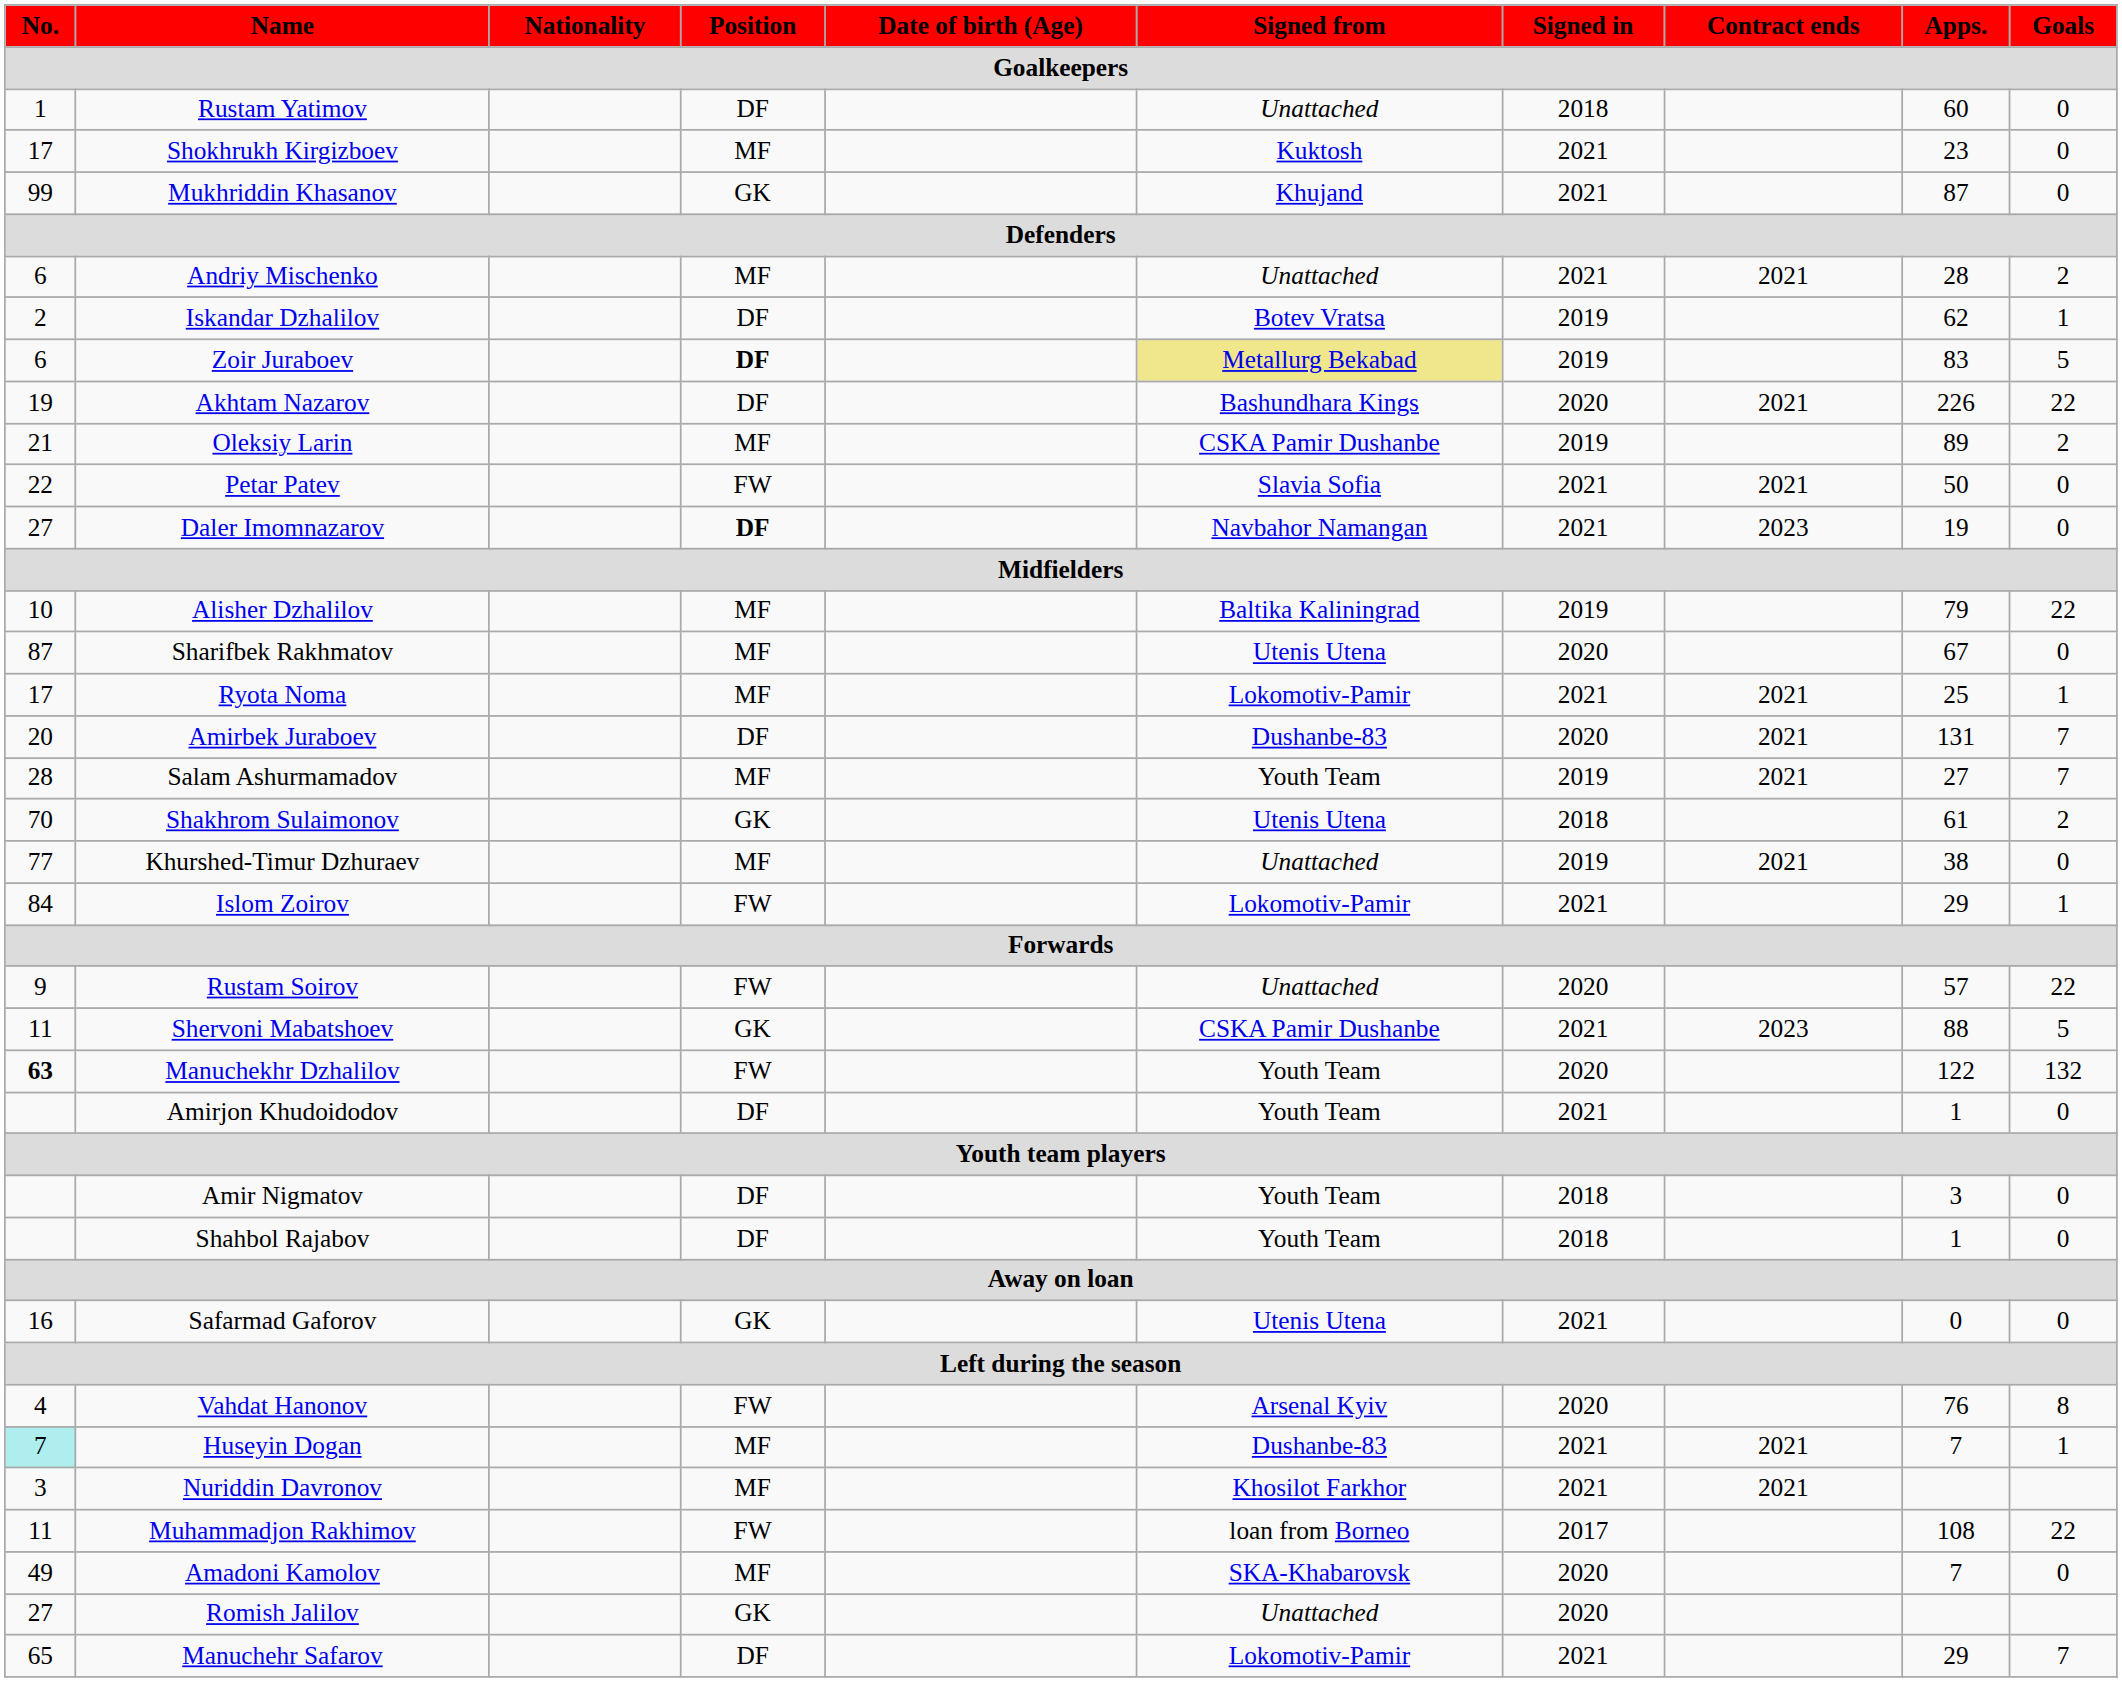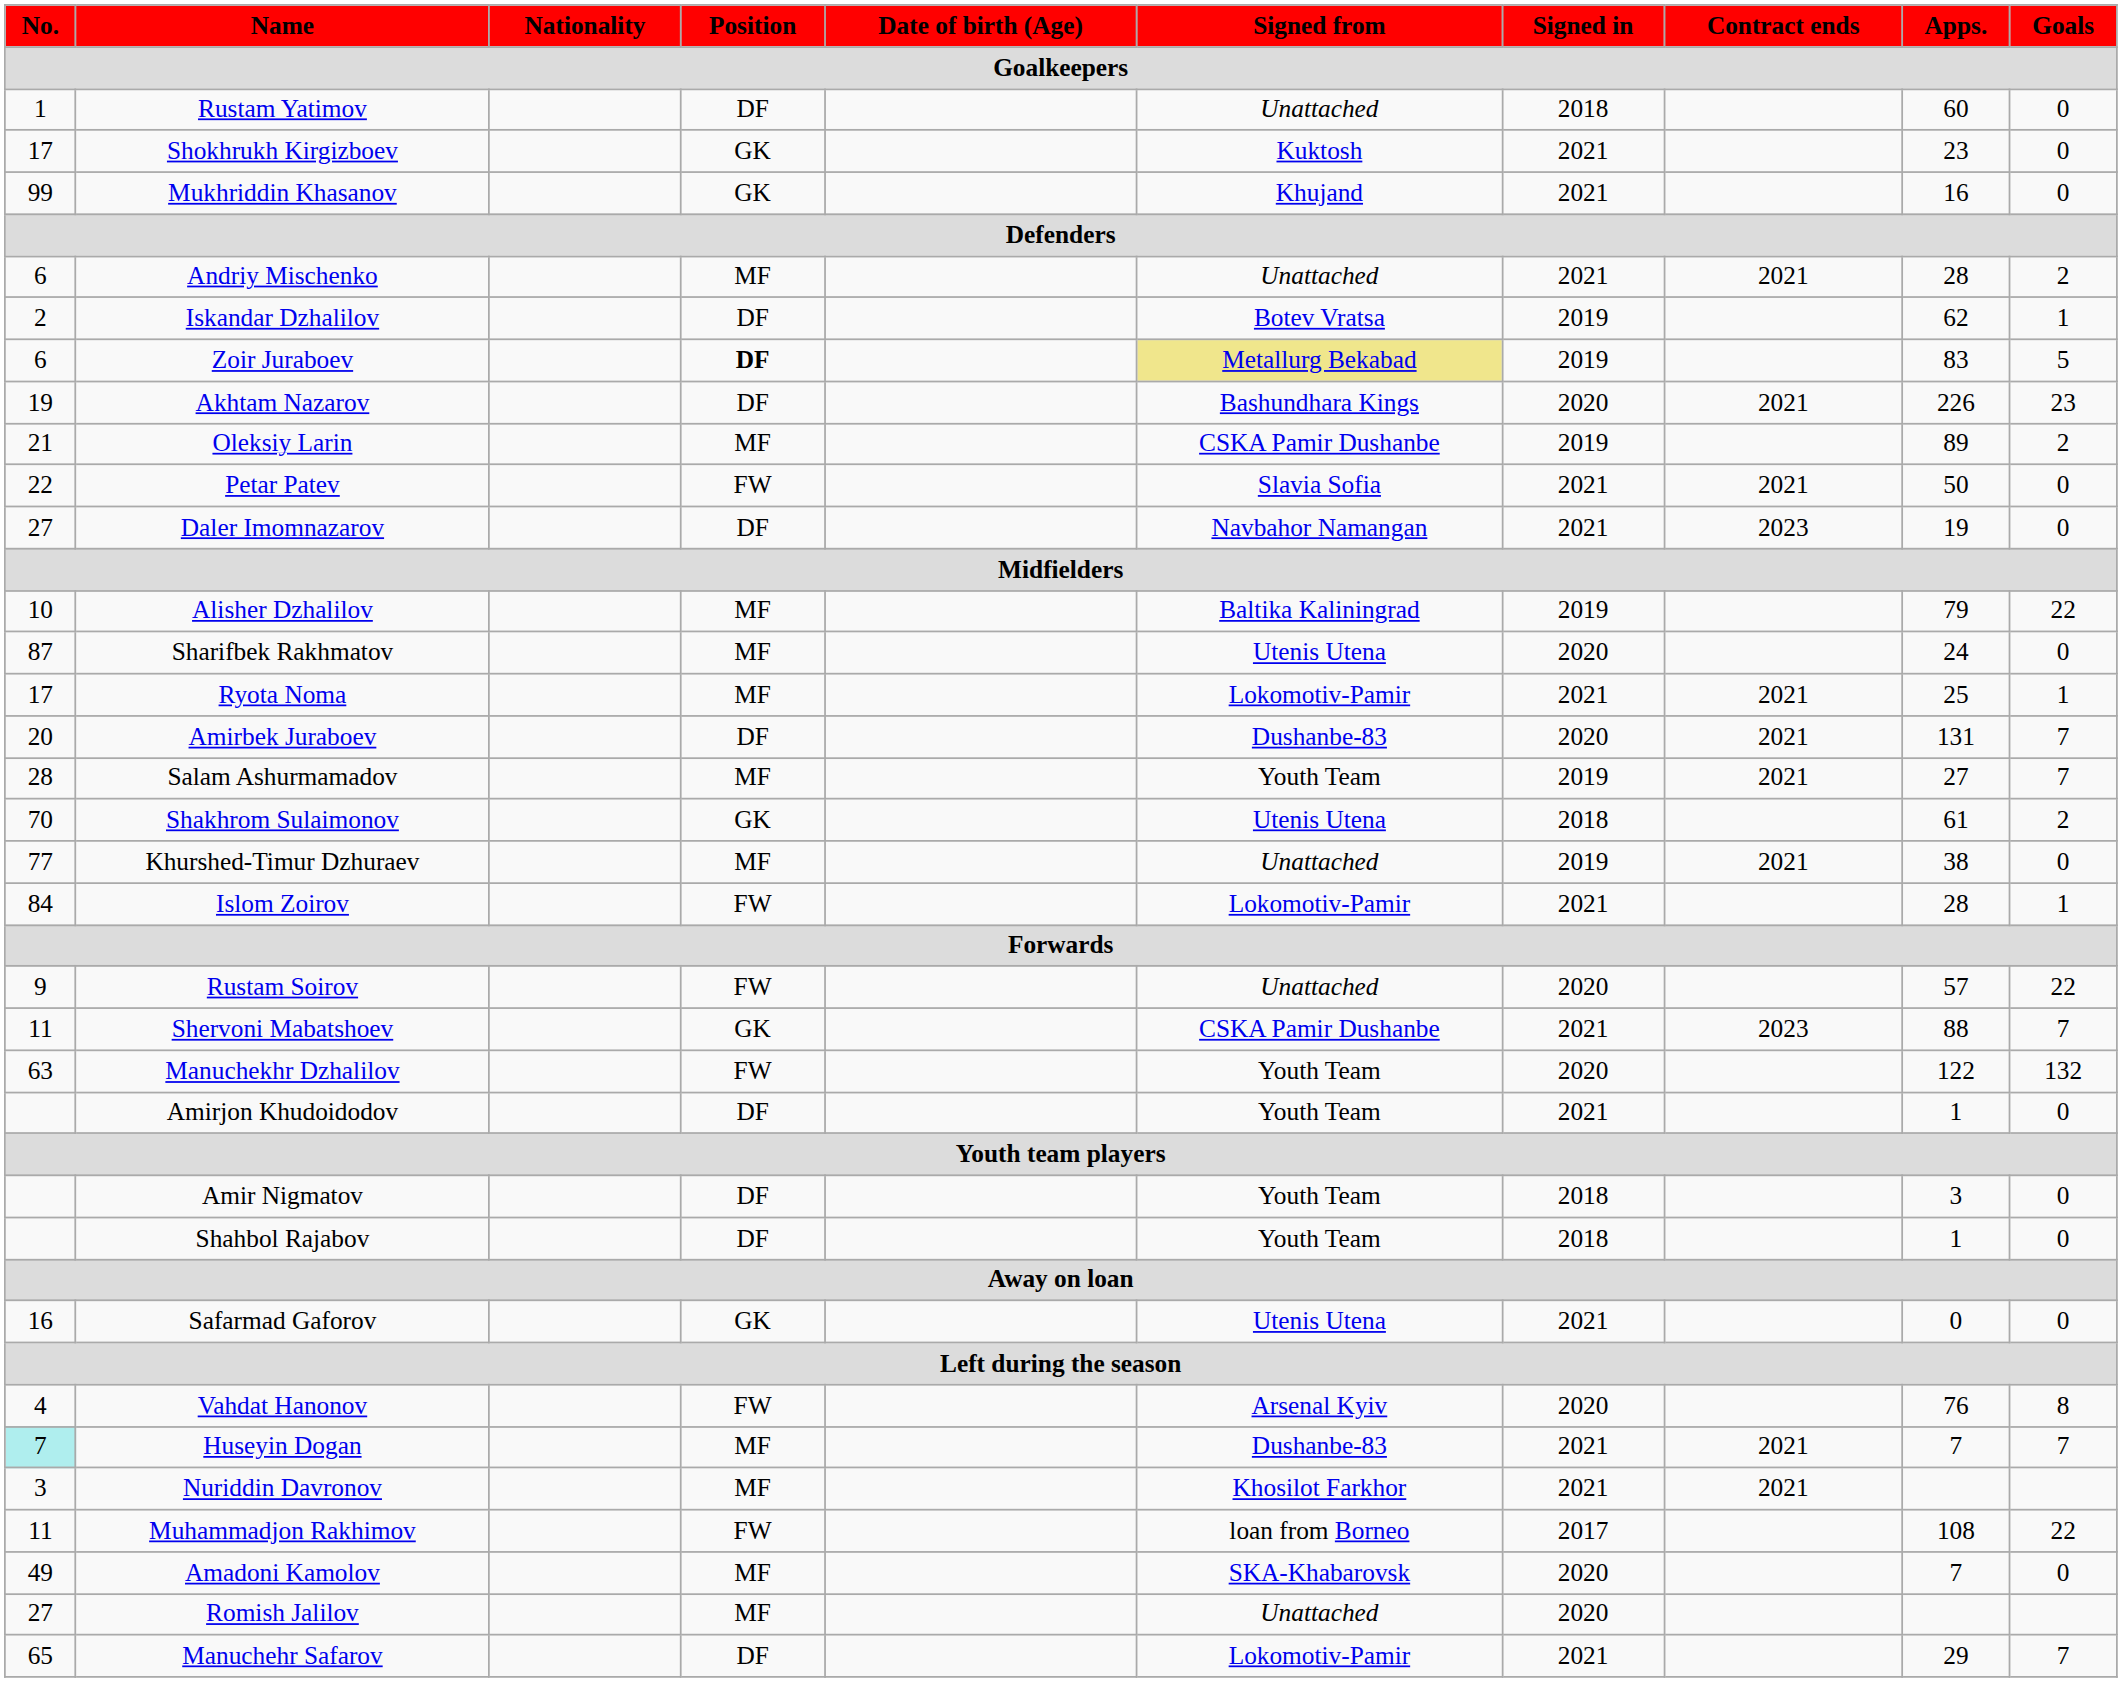 <table class="wikitable"  style="text-align:center; font-size:90%; width:95%;">
 <tr>
 <th style="background:#FF0000; color:#000000; text-align:center;">No.</th>
 <th style="background:#FF0000; color:#000000; text-align:center;">Name</th>
 <th style="background:#FF0000; color:#000000; text-align:center;">Nationality</th>
 <th style="background:#FF0000; color:#000000; text-align:center;">Position</th>
 <th style="background:#FF0000; color:#000000; text-align:center;">Date of birth (Age)</th>
 <th style="background:#FF0000; color:#000000; text-align:center;">Signed from</th>
 <th style="background:#FF0000; color:#000000; text-align:center;">Signed in</th>
 <th style="background:#FF0000; color:#000000; text-align:center;">Contract ends</th>
 <th style="background:#FF0000; color:#000000; text-align:center;">Apps.</th>
 <th style="background:#FF0000; color:#000000; text-align:center;">Goals</th>
 </tr>
 <tr>
 <th colspan="11"  style="background:#dcdcdc; text-align:center;">Goalkeepers</th>
 </tr>
 <tr>
 <td>1</td>
 <td><a href='#'>Rustam Yatimov</a></td>
 <td></td>
 <td>DF</td>
 <td></td>
 <td><em>Unattached</em></td>
 <td>2018</td>
 <td></td>
 <td>60</td>
 <td>0</td>
 </tr>
 <tr>
 <td>17</td>
 <td><a href='#'>Shokhrukh Kirgizboev</a></td>
 <td></td>
-<td>MF</td>
+<td>GK</td>
 <td></td>
 <td><a href='#'>Kuktosh</a></td>
 <td>2021</td>
 <td></td>
 <td>23</td>
 <td>0</td>
 </tr>
 <tr>
 <td>99</td>
 <td><a href='#'>Mukhriddin Khasanov</a></td>
 <td></td>
 <td>GK</td>
 <td></td>
 <td><a href='#'>Khujand</a></td>
 <td>2021</td>
 <td></td>
-<td>87</td>
+<td>16</td>
 <td>0</td>
 </tr>
 <tr>
 <th colspan="11"  style="background:#dcdcdc; text-align:center;">Defenders</th>
 </tr>
 <tr>
 <td>6</td>
 <td><a href='#'>Andriy Mischenko</a></td>
 <td></td>
 <td>MF</td>
 <td></td>
 <td><em>Unattached</em></td>
 <td>2021</td>
 <td>2021</td>
 <td>28</td>
 <td>2</td>
 </tr>
 <tr>
 <td>2</td>
 <td><a href='#'>Iskandar Dzhalilov</a></td>
 <td></td>
 <td>DF</td>
 <td></td>
 <td><a href='#'>Botev Vratsa</a></td>
 <td>2019</td>
 <td></td>
 <td>62</td>
 <td>1</td>
 </tr>
 <tr>
 <td>6</td>
 <td><a href='#'>Zoir Juraboev</a></td>
 <td></td>
 <td><strong>DF</strong></td>
 <td></td>
 <td style="background: khaki;"><a href='#'>Metallurg Bekabad</a></td>
 <td>2019</td>
 <td></td>
 <td>83</td>
 <td>5</td>
 </tr>
 <tr>
 <td>19</td>
 <td><a href='#'>Akhtam Nazarov</a></td>
 <td></td>
 <td>DF</td>
 <td></td>
 <td><a href='#'>Bashundhara Kings</a></td>
 <td>2020</td>
 <td>2021</td>
 <td>226</td>
-<td>22</td>
+<td>23</td>
 </tr>
 <tr>
 <td>21</td>
 <td><a href='#'>Oleksiy Larin</a></td>
 <td></td>
 <td>MF</td>
 <td></td>
 <td><a href='#'>CSKA Pamir Dushanbe</a></td>
 <td>2019</td>
 <td></td>
 <td>89</td>
 <td>2</td>
 </tr>
 <tr>
 <td>22</td>
 <td><a href='#'>Petar Patev</a></td>
 <td></td>
 <td>FW</td>
 <td></td>
 <td><a href='#'>Slavia Sofia</a></td>
 <td>2021</td>
 <td>2021</td>
 <td>50</td>
 <td>0</td>
 </tr>
 <tr>
 <td>27</td>
 <td><a href='#'>Daler Imomnazarov</a></td>
 <td></td>
-<td><strong>DF</strong></td>
+<td>DF</td>
 <td></td>
 <td><a href='#'>Navbahor Namangan</a></td>
 <td>2021</td>
 <td>2023</td>
 <td>19</td>
 <td>0</td>
 </tr>
 <tr>
 <th colspan="11"  style="background:#dcdcdc; text-align:center;">Midfielders</th>
 </tr>
 <tr>
 <td>10</td>
 <td><a href='#'>Alisher Dzhalilov</a></td>
 <td></td>
 <td>MF</td>
 <td></td>
 <td><a href='#'>Baltika Kaliningrad</a></td>
 <td>2019</td>
 <td></td>
 <td>79</td>
 <td>22</td>
 </tr>
 <tr>
 <td>87</td>
 <td>Sharifbek Rakhmatov</td>
 <td></td>
 <td>MF</td>
 <td></td>
 <td><a href='#'>Utenis Utena</a></td>
 <td>2020</td>
 <td></td>
-<td>67</td>
+<td>24</td>
 <td>0</td>
 </tr>
 <tr>
 <td>17</td>
 <td><a href='#'>Ryota Noma</a></td>
 <td></td>
 <td>MF</td>
 <td></td>
 <td><a href='#'>Lokomotiv-Pamir</a></td>
 <td>2021</td>
 <td>2021</td>
 <td>25</td>
 <td>1</td>
 </tr>
 <tr>
 <td>20</td>
 <td><a href='#'>Amirbek Juraboev</a></td>
 <td></td>
 <td>DF</td>
 <td></td>
 <td><a href='#'>Dushanbe-83</a></td>
 <td>2020</td>
 <td>2021</td>
 <td>131</td>
 <td>7</td>
 </tr>
 <tr>
 <td>28</td>
 <td>Salam Ashurmamadov</td>
 <td></td>
 <td>MF</td>
 <td></td>
 <td>Youth Team</td>
 <td>2019</td>
 <td>2021</td>
 <td>27</td>
 <td>7</td>
 </tr>
 <tr>
 <td>70</td>
 <td><a href='#'>Shakhrom Sulaimonov</a></td>
 <td></td>
 <td>GK</td>
 <td></td>
 <td><a href='#'>Utenis Utena</a></td>
 <td>2018</td>
 <td></td>
 <td>61</td>
 <td>2</td>
 </tr>
 <tr>
 <td>77</td>
 <td>Khurshed-Timur Dzhuraev</td>
 <td></td>
 <td>MF</td>
 <td></td>
 <td><em>Unattached</em></td>
 <td>2019</td>
 <td>2021</td>
 <td>38</td>
 <td>0</td>
 </tr>
 <tr>
 <td>84</td>
 <td><a href='#'>Islom Zoirov</a></td>
 <td></td>
 <td>FW</td>
 <td></td>
 <td><a href='#'>Lokomotiv-Pamir</a></td>
 <td>2021</td>
 <td></td>
-<td>29</td>
+<td>28</td>
 <td>1</td>
 </tr>
 <tr>
 <th colspan="11"  style="background:#dcdcdc; text-align:center;">Forwards</th>
 </tr>
 <tr>
 <td>9</td>
 <td><a href='#'>Rustam Soirov</a></td>
 <td></td>
 <td>FW</td>
 <td></td>
 <td><em>Unattached</em></td>
 <td>2020</td>
 <td></td>
 <td>57</td>
 <td>22</td>
 </tr>
 <tr>
 <td>11</td>
 <td><a href='#'>Shervoni Mabatshoev</a></td>
 <td></td>
 <td>GK</td>
 <td></td>
 <td><a href='#'>CSKA Pamir Dushanbe</a></td>
 <td>2021</td>
 <td>2023</td>
 <td>88</td>
-<td>5</td>
+<td>7</td>
 </tr>
 <tr>
-<td><strong>63</strong></td>
+<td>63</td>
 <td><a href='#'>Manuchekhr Dzhalilov</a></td>
 <td></td>
 <td>FW</td>
 <td></td>
 <td>Youth Team</td>
 <td>2020</td>
 <td></td>
 <td>122</td>
 <td>132</td>
 </tr>
 <tr>
 <td></td>
 <td>Amirjon Khudoidodov</td>
 <td></td>
 <td>DF</td>
 <td></td>
 <td>Youth Team</td>
 <td>2021</td>
 <td></td>
 <td>1</td>
 <td>0</td>
 </tr>
 <tr>
 <th colspan="11"  style="background:#dcdcdc; text-align:center;">Youth team players</th>
 </tr>
 <tr>
 <td></td>
 <td>Amir Nigmatov</td>
 <td></td>
 <td>DF</td>
 <td></td>
 <td>Youth Team</td>
 <td>2018</td>
 <td></td>
 <td>3</td>
 <td>0</td>
 </tr>
 <tr>
 <td></td>
 <td>Shahbol Rajabov</td>
 <td></td>
 <td>DF</td>
 <td></td>
 <td>Youth Team</td>
 <td>2018</td>
 <td></td>
 <td>1</td>
 <td>0</td>
 </tr>
 <tr>
 <th colspan="11"  style="background:#dcdcdc; text-align:center;">Away on loan</th>
 </tr>
 <tr>
 <td>16</td>
 <td>Safarmad Gaforov</td>
 <td></td>
 <td>GK</td>
 <td></td>
 <td><a href='#'>Utenis Utena</a></td>
 <td>2021</td>
 <td></td>
 <td>0</td>
 <td>0</td>
 </tr>
 <tr>
 <th colspan="11"  style="background:#dcdcdc; text-align:center;">Left during the season</th>
 </tr>
 <tr>
 <td>4</td>
 <td><a href='#'>Vahdat Hanonov</a></td>
 <td></td>
 <td>FW</td>
 <td></td>
 <td><a href='#'>Arsenal Kyiv</a></td>
 <td>2020</td>
 <td></td>
 <td>76</td>
 <td>8</td>
 </tr>
 <tr>
 <td style="background: paleturquoise;">7</td>
 <td><a href='#'>Huseyin Dogan</a></td>
 <td></td>
 <td>MF</td>
 <td></td>
 <td><a href='#'>Dushanbe-83</a></td>
 <td>2021</td>
 <td>2021</td>
 <td>7</td>
-<td>1</td>
+<td>7</td>
 </tr>
 <tr>
 <td>3</td>
 <td><a href='#'>Nuriddin Davronov</a></td>
 <td></td>
 <td>MF</td>
 <td></td>
 <td><a href='#'>Khosilot Farkhor</a></td>
 <td>2021</td>
 <td>2021</td>
 <td></td>
 <td></td>
 </tr>
 <tr>
 <td>11</td>
 <td><a href='#'>Muhammadjon Rakhimov</a></td>
 <td></td>
 <td>FW</td>
 <td></td>
 <td>loan from <a href='#'>Borneo</a></td>
 <td>2017</td>
 <td></td>
 <td>108</td>
 <td>22</td>
 </tr>
 <tr>
 <td>49</td>
 <td><a href='#'>Amadoni Kamolov</a></td>
 <td></td>
 <td>MF</td>
 <td></td>
 <td><a href='#'>SKA-Khabarovsk</a></td>
 <td>2020</td>
 <td></td>
 <td>7</td>
 <td>0</td>
 </tr>
 <tr>
 <td>27</td>
 <td><a href='#'>Romish Jalilov</a></td>
 <td></td>
-<td>GK</td>
+<td>MF</td>
 <td></td>
 <td><em>Unattached</em></td>
 <td>2020</td>
 <td></td>
 <td></td>
 <td></td>
 </tr>
 <tr>
 <td>65</td>
 <td><a href='#'>Manuchehr Safarov</a></td>
 <td></td>
 <td>DF</td>
 <td></td>
 <td><a href='#'>Lokomotiv-Pamir</a></td>
 <td>2021</td>
 <td></td>
 <td>29</td>
 <td>7</td>
 </tr>
 </table>
